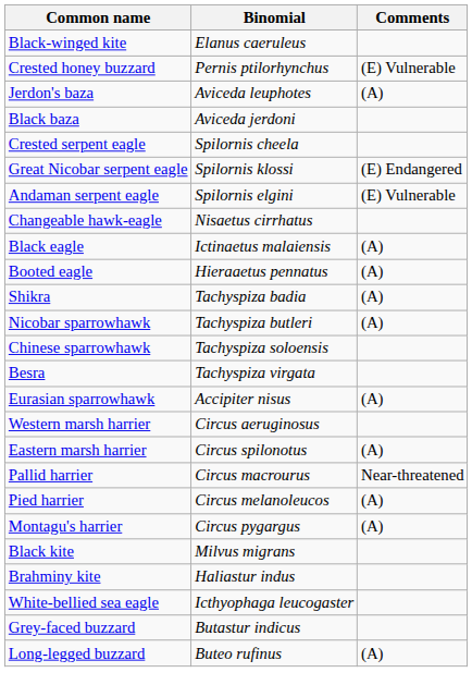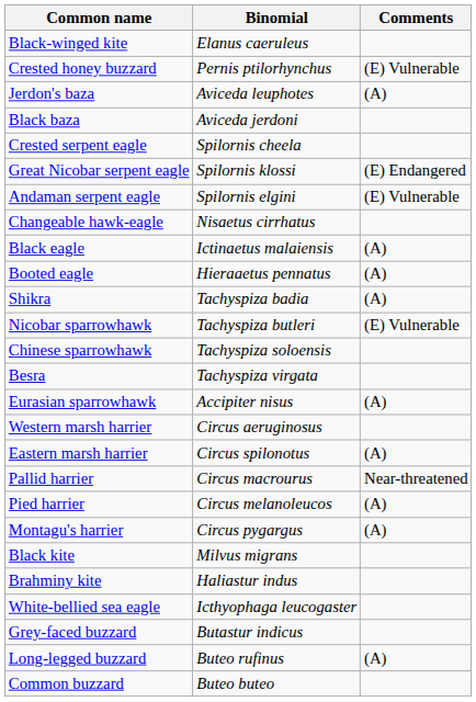 <table class="wikitable">
 <tr>
 <th>Common name</th>
 <th>Binomial</th>
 <th>Comments</th>
 </tr>
 <tr>
 <td><a href='#'>Black-winged kite</a></td>
 <td><em>Elanus caeruleus</em></td>
 <td></td>
 </tr>
 <tr>
 <td><a href='#'>Crested honey buzzard</a></td>
 <td><em>Pernis ptilorhynchus</em></td>
 <td>(E) Vulnerable</td>
 </tr>
 <tr>
 <td><a href='#'>Jerdon's baza</a></td>
 <td><em>Aviceda leuphotes</em></td>
 <td>(A)</td>
 </tr>
 <tr>
 <td><a href='#'>Black baza</a></td>
 <td><em>Aviceda jerdoni</em></td>
 <td></td>
 </tr>
 <tr>
 <td><a href='#'>Crested serpent eagle</a></td>
 <td><em>Spilornis cheela</em></td>
 <td></td>
 </tr>
 <tr>
 <td><a href='#'>Great Nicobar serpent eagle</a></td>
 <td><em>Spilornis klossi</em></td>
 <td>(E) Endangered</td>
 </tr>
 <tr>
 <td><a href='#'>Andaman serpent eagle</a></td>
 <td><em>Spilornis elgini</em></td>
 <td>(E) Vulnerable</td>
 </tr>
 <tr>
 <td><a href='#'>Changeable hawk-eagle</a></td>
 <td><em>Nisaetus cirrhatus</em></td>
 <td></td>
 </tr>
 <tr>
 <td><a href='#'>Black eagle</a></td>
 <td><em>Ictinaetus malaiensis</em></td>
 <td>(A)</td>
 </tr>
 <tr>
 <td><a href='#'>Booted eagle</a></td>
 <td><em>Hieraaetus pennatus</em></td>
 <td>(A)</td>
 </tr>
 <tr>
 <td><a href='#'>Shikra</a></td>
 <td><em>Tachyspiza badia</em></td>
 <td>(A)</td>
 </tr>
 <tr>
 <td><a href='#'>Nicobar sparrowhawk</a></td>
 <td><em>Tachyspiza butleri</em></td>
-<td>(A)</td>
+<td>(E) Vulnerable</td>
 </tr>
 <tr>
 <td><a href='#'>Chinese sparrowhawk</a></td>
 <td><em>Tachyspiza</em> <em>soloensis</em></td>
 <td></td>
 </tr>
 <tr>
 <td><a href='#'>Besra</a></td>
 <td><em>Tachyspiza</em> <em>virgata</em></td>
 <td></td>
 </tr>
 <tr>
 <td><a href='#'>Eurasian sparrowhawk</a></td>
 <td><em>Accipiter nisus</em></td>
 <td>(A)</td>
 </tr>
 <tr>
 <td><a href='#'>Western marsh harrier</a></td>
 <td><em>Circus aeruginosus</em></td>
 <td></td>
 </tr>
 <tr>
 <td><a href='#'>Eastern marsh harrier</a></td>
 <td><em>Circus spilonotus</em></td>
 <td>(A)</td>
 </tr>
 <tr>
 <td><a href='#'>Pallid harrier</a></td>
 <td><em>Circus macrourus</em></td>
 <td>Near-threatened</td>
 </tr>
 <tr>
 <td><a href='#'>Pied harrier</a></td>
 <td><em>Circus melanoleucos</em></td>
 <td>(A)</td>
 </tr>
 <tr>
 <td><a href='#'>Montagu's harrier</a></td>
 <td><em>Circus pygargus</em></td>
 <td>(A)</td>
 </tr>
 <tr>
 <td><a href='#'>Black kite</a></td>
 <td><em>Milvus migrans</em></td>
 <td></td>
 </tr>
 <tr>
 <td><a href='#'>Brahminy kite</a></td>
 <td><em>Haliastur indus</em></td>
 <td></td>
 </tr>
 <tr>
 <td><a href='#'>White-bellied sea eagle</a></td>
 <td><em>Icthyophaga leucogaster</em></td>
 <td></td>
 </tr>
 <tr>
 <td><a href='#'>Grey-faced buzzard</a></td>
 <td><em>Butastur indicus</em></td>
 <td></td>
 </tr>
 <tr>
 <td><a href='#'>Long-legged buzzard</a></td>
 <td><em>Buteo rufinus</em></td>
 <td>(A)</td>
 </tr>
+<tr>
+<td><a href='#'>Common buzzard</a></td>
+<td><em>Buteo buteo</em></td>
+<td></td>
+</tr>
 </table>
